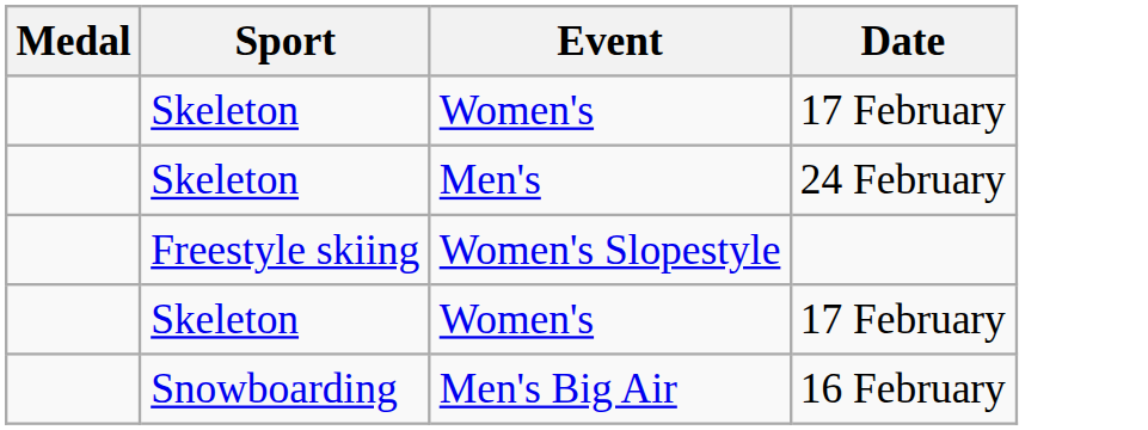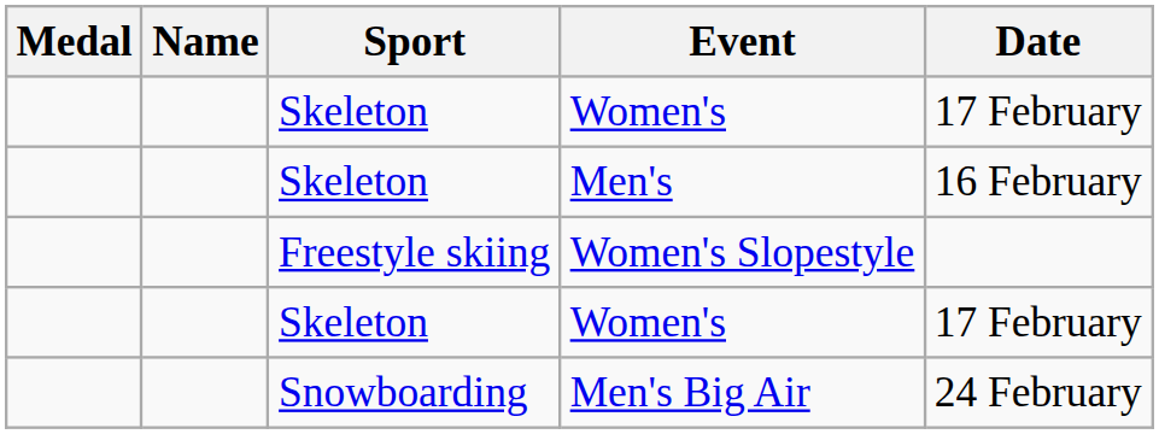 <table class="wikitable sortable" style="font-size: 95%;">
 <tr>
 <th>Medal</th>
+<th>Name</th>
 <th>Sport</th>
 <th>Event</th>
 <th>Date</th>
 </tr>
 <tr>
+<td></td>
 <td></td>
 <td><a href='#'>Skeleton</a></td>
 <td><a href='#'>Women's</a></td>
 <td>17 February</td>
 </tr>
 <tr>
 <td></td>
+<td></td>
 <td><a href='#'>Skeleton</a></td>
 <td><a href='#'>Men's</a></td>
-<td>24 February</td>
+<td>16 February</td>
 </tr>
 <tr>
+<td></td>
 <td></td>
 <td><a href='#'>Freestyle skiing</a></td>
 <td><a href='#'>Women's Slopestyle</a></td>
 <td></td>
 </tr>
 <tr>
 <td></td>
+<td></td>
 <td><a href='#'>Skeleton</a></td>
 <td><a href='#'>Women's</a></td>
 <td>17 February</td>
 </tr>
 <tr>
 <td></td>
+<td></td>
 <td><a href='#'>Snowboarding</a></td>
 <td><a href='#'>Men's Big Air</a></td>
-<td>16 February</td>
+<td>24 February</td>
 </tr>
 </table>
